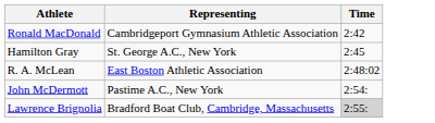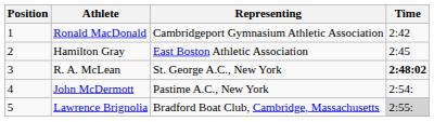 <table class="wikitable">
 <tr>
+<th>Position</th>
 <th>Athlete</th>
 <th>Representing</th>
 <th>Time</th>
 </tr>
 <tr>
+<td>1</td>
 <td><a href='#'>Ronald MacDonald</a></td>
 <td>Cambridgeport Gymnasium Athletic Association</td>
 <td>2:42</td>
 </tr>
 <tr>
+<td>2</td>
 <td>Hamilton Gray</td>
-<td>St. George A.C., New York</td>
+<td><a href='#'>East Boston</a> Athletic Association</td>
 <td>2:45</td>
 </tr>
 <tr>
+<td>3</td>
 <td>R. A. McLean</td>
-<td><a href='#'>East Boston</a> Athletic Association</td>
-<td>2:48:02</td>
+<td>St. George A.C., New York</td>
+<td><strong>2:48:02</strong></td>
 </tr>
 <tr>
+<td>4</td>
 <td><a href='#'>John McDermott</a></td>
 <td>Pastime A.C., New York</td>
 <td>2:54:</td>
 </tr>
 <tr>
+<td>5</td>
 <td><a href='#'>Lawrence Brignolia</a></td>
 <td>Bradford Boat Club, <a href='#'>Cambridge, Massachusetts</a></td>
 <td style="background: lightgrey;">2:55:</td>
 </tr>
 </table>
